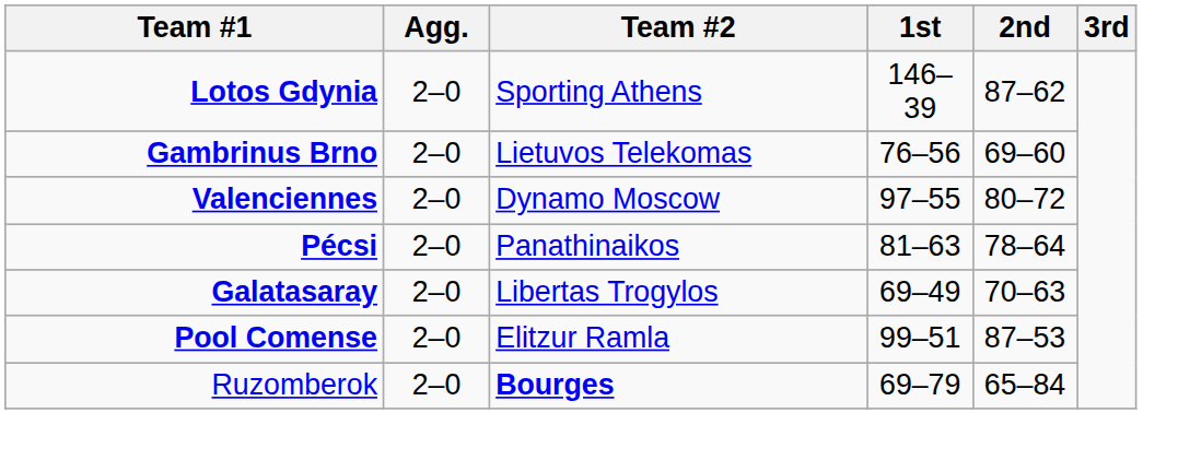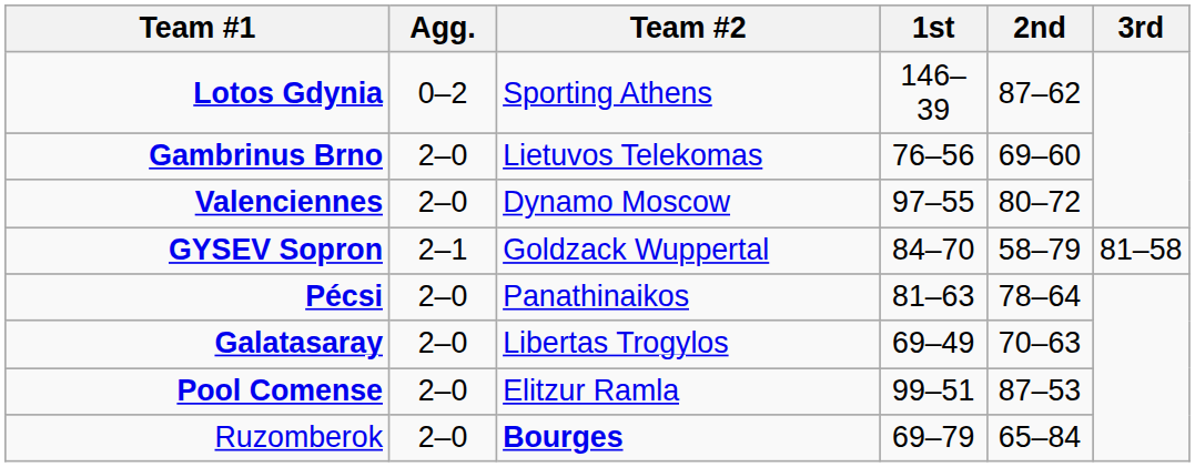 <table class=wikitable style="text-align:center">
 <tr>
 <th width=200>Team #1</th>
 <th width=50>Agg.</th>
 <th width=200>Team #2</th>
 <th width=50>1st</th>
 <th width=50>2nd</th>
 <th wifth=50>3rd</th>
 </tr>
 <tr>
 <td align=right><strong><a href='#'>Lotos Gdynia</a></strong> </td>
-<td align=center>2–0</td>
+<td align=center>0–2</td>
 <td align=left> <a href='#'>Sporting Athens</a></td>
 <td align=center>146–39</td>
 <td align=center>87–62</td>
 </tr>
 <tr>
 <td align=right><strong><a href='#'>Gambrinus Brno</a></strong> </td>
 <td align=center>2–0</td>
 <td align=left> <a href='#'>Lietuvos Telekomas</a></td>
 <td align=center>76–56</td>
 <td align=center>69–60</td>
 </tr>
 <tr>
 <td align=right><strong><a href='#'>Valenciennes</a></strong> </td>
 <td align=center>2–0</td>
 <td align=left> <a href='#'>Dynamo Moscow</a></td>
 <td align=center>97–55</td>
 <td align=center>80–72</td>
+</tr>
+<tr>
+<td align=right><strong><a href='#'>GYSEV Sopron</a></strong> </td>
+<td align=center>2–1</td>
+<td align=left> <a href='#'>Goldzack Wuppertal</a></td>
+<td align=center>84–70</td>
+<td align=center>58–79</td>
+<td align=center>81–58</td>
 </tr>
 <tr>
 <td align=right><strong><a href='#'>Pécsi</a></strong> </td>
 <td align=center>2–0</td>
 <td align=left> <a href='#'>Panathinaikos</a></td>
 <td align=center>81–63</td>
 <td align=center>78–64</td>
 </tr>
 <tr>
 <td align=right><strong><a href='#'>Galatasaray</a></strong> </td>
 <td align=center>2–0</td>
 <td align=left> <a href='#'>Libertas Trogylos</a></td>
 <td align=center>69–49</td>
 <td align=center>70–63</td>
 </tr>
 <tr>
 <td align=right><strong><a href='#'>Pool Comense</a></strong> </td>
 <td align=center>2–0</td>
 <td align=left> <a href='#'>Elitzur Ramla</a></td>
 <td align=center>99–51</td>
 <td align=center>87–53</td>
 </tr>
 <tr>
 <td align=right><a href='#'>Ruzomberok</a> </td>
 <td align=center>2–0</td>
 <td align=left> <strong><a href='#'>Bourges</a></strong></td>
 <td align=center>69–79</td>
 <td align=center>65–84</td>
 </tr>
 </table>
